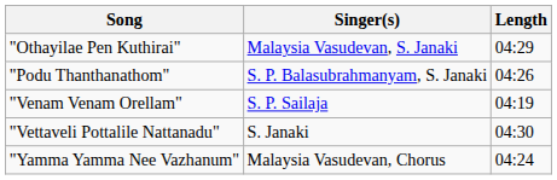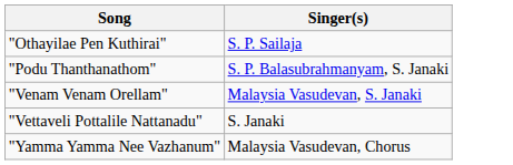 <table class="wikitable" style="font-size:95%;">
 <tr>
 <th>Song</th>
 <th>Singer(s)</th>
-<th>Length</th>
 </tr>
 <tr>
 <td>"Othayilae Pen Kuthirai"</td>
-<td><a href='#'>Malaysia Vasudevan</a>, <a href='#'>S. Janaki</a></td>
-<td>04:29</td>
+<td><a href='#'>S. P. Sailaja</a></td>
 </tr>
 <tr>
 <td>"Podu Thanthanathom"</td>
 <td><a href='#'>S. P. Balasubrahmanyam</a>, S. Janaki</td>
-<td>04:26</td>
 </tr>
 <tr>
 <td>"Venam Venam Orellam"</td>
-<td><a href='#'>S. P. Sailaja</a></td>
-<td>04:19</td>
+<td><a href='#'>Malaysia Vasudevan</a>, <a href='#'>S. Janaki</a></td>
 </tr>
 <tr>
 <td>"Vettaveli Pottalile Nattanadu"</td>
 <td>S. Janaki</td>
-<td>04:30</td>
 </tr>
 <tr>
 <td>"Yamma Yamma Nee Vazhanum"</td>
 <td>Malaysia Vasudevan, Chorus</td>
-<td>04:24</td>
 </tr>
 </table>
